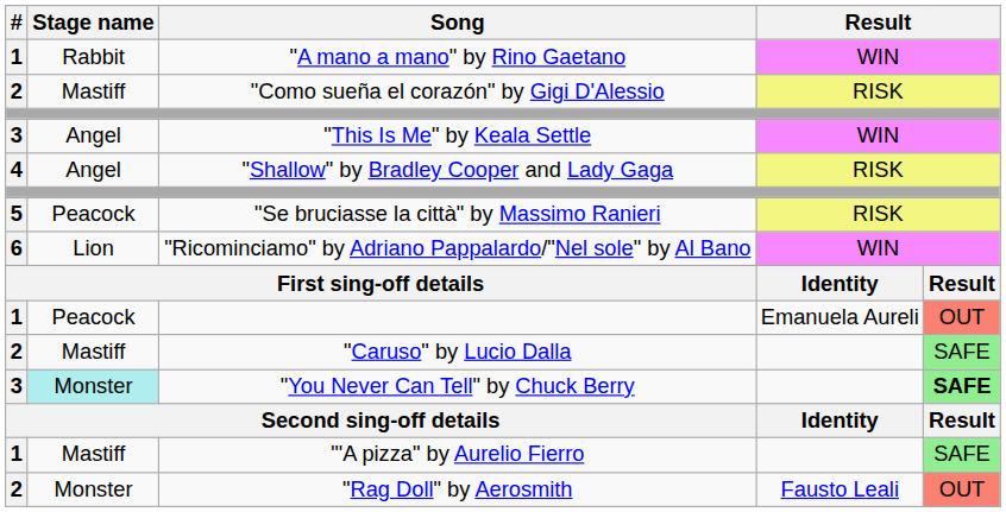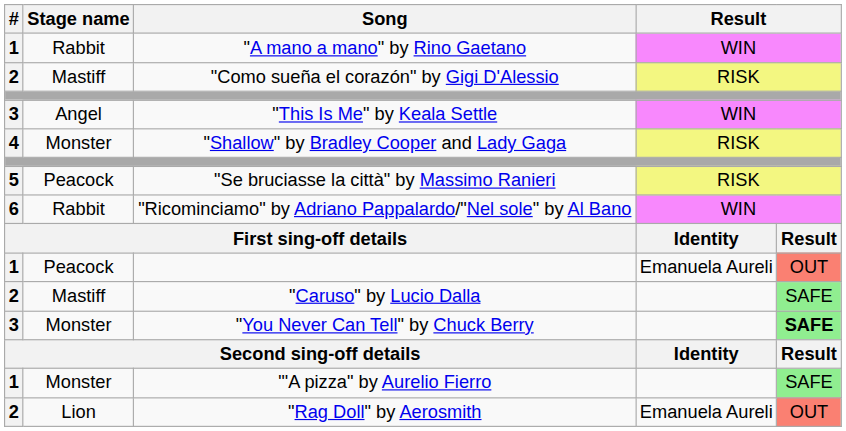 <table class="wikitable plainrowheaders" style="text-align: center;">
 <tr>
 <th>#</th>
 <th>Stage name</th>
 <th>Song</th>
 <th colspan=2>Result</th>
 </tr>
 <tr>
 <th>1</th>
 <td>Rabbit</td>
 <td>"<a href='#'>A mano a mano</a>" by <a href='#'>Rino Gaetano</a></td>
 <td colspan="2" bgcolor=#F888FD>WIN</td>
 </tr>
 <tr>
 <th>2</th>
 <td>Mastiff</td>
 <td>"Como sueña el corazón" by <a href='#'>Gigi D'Alessio</a></td>
 <td colspan="2" bgcolor="#F3F781">RISK</td>
 </tr>
 <tr>
 <td colspan="5" style="background:darkgray"></td>
 </tr>
 <tr>
 <th>3</th>
 <td>Angel</td>
 <td>"<a href='#'>This Is Me</a>" by <a href='#'>Keala Settle</a></td>
 <td colspan="2" bgcolor=#F888FD>WIN</td>
 </tr>
 <tr>
 <th>4</th>
-<td>Angel</td>
+<td>Monster</td>
 <td>"<a href='#'>Shallow</a>" by <a href='#'>Bradley Cooper</a> and <a href='#'>Lady Gaga</a></td>
 <td colspan="2" bgcolor="#F3F781">RISK</td>
 </tr>
 <tr>
 <td colspan="5" style="background:darkgray"></td>
 </tr>
 <tr>
 <th>5</th>
 <td>Peacock</td>
 <td>"Se bruciasse la città" by <a href='#'>Massimo Ranieri</a></td>
 <td colspan="2" bgcolor="#F3F781">RISK</td>
 </tr>
 <tr>
 <th>6</th>
-<td>Lion</td>
+<td>Rabbit</td>
 <td>"Ricominciamo" by <a href='#'>Adriano Pappalardo</a>/"<a href='#'>Nel sole</a>" by <a href='#'>Al Bano</a></td>
 <td colspan="2" bgcolor=#F888FD>WIN</td>
 </tr>
 <tr>
 <th colspan="3">First sing-off details</th>
 <th>Identity</th>
 <th>Result</th>
 </tr>
 <tr>
 <th>1</th>
 <td>Peacock</td>
 <td></td>
 <td>Emanuela Aureli</td>
 <td bgcolor=salmon>OUT</td>
 </tr>
 <tr>
 <th>2</th>
 <td>Mastiff</td>
 <td>"<a href='#'>Caruso</a>" by <a href='#'>Lucio Dalla</a></td>
 <td></td>
 <td bgcolor=lightgreen>SAFE</td>
 </tr>
 <tr>
 <th>3</th>
-<td style="background: paleturquoise;">Monster</td>
+<td>Monster</td>
 <td>"<a href='#'>You Never Can Tell</a>" by <a href='#'>Chuck Berry</a></td>
 <td></td>
 <td bgcolor=lightgreen><strong>SAFE</strong></td>
 </tr>
 <tr>
 <th colspan="3">Second sing-off details</th>
 <th>Identity</th>
 <th>Result</th>
 </tr>
 <tr>
 <th>1</th>
-<td>Mastiff</td>
+<td>Monster</td>
 <td>"'A pizza" by <a href='#'>Aurelio Fierro</a></td>
 <td></td>
 <td bgcolor=lightgreen>SAFE</td>
 </tr>
 <tr>
 <th>2</th>
-<td>Monster</td>
+<td>Lion</td>
 <td>"<a href='#'>Rag Doll</a>" by <a href='#'>Aerosmith</a></td>
-<td><a href='#'>Fausto Leali</a></td>
+<td>Emanuela Aureli</td>
 <td bgcolor=salmon>OUT</td>
 </tr>
 </table>
